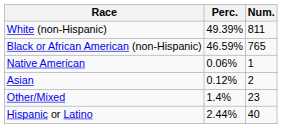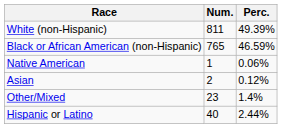 <table class="wikitable">
 <tr>
 <th>Race</th>
+<th>Num.</th>
 <th>Perc.</th>
-<th>Num.</th>
 </tr>
 <tr>
 <td><a href='#'>White</a> (non-Hispanic)</td>
+<td>811</td>
 <td>49.39%</td>
-<td>811</td>
 </tr>
 <tr>
 <td><a href='#'>Black or African American</a> (non-Hispanic)</td>
+<td>765</td>
 <td>46.59%</td>
-<td>765</td>
 </tr>
 <tr>
 <td><a href='#'>Native American</a></td>
+<td>1</td>
 <td>0.06%</td>
-<td>1</td>
 </tr>
 <tr>
 <td><a href='#'>Asian</a></td>
+<td>2</td>
 <td>0.12%</td>
-<td>2</td>
 </tr>
 <tr>
 <td><a href='#'>Other/Mixed</a></td>
+<td>23</td>
 <td>1.4%</td>
-<td>23</td>
 </tr>
 <tr>
 <td><a href='#'>Hispanic</a> or <a href='#'>Latino</a></td>
+<td>40</td>
 <td>2.44%</td>
-<td>40</td>
 </tr>
 </table>
